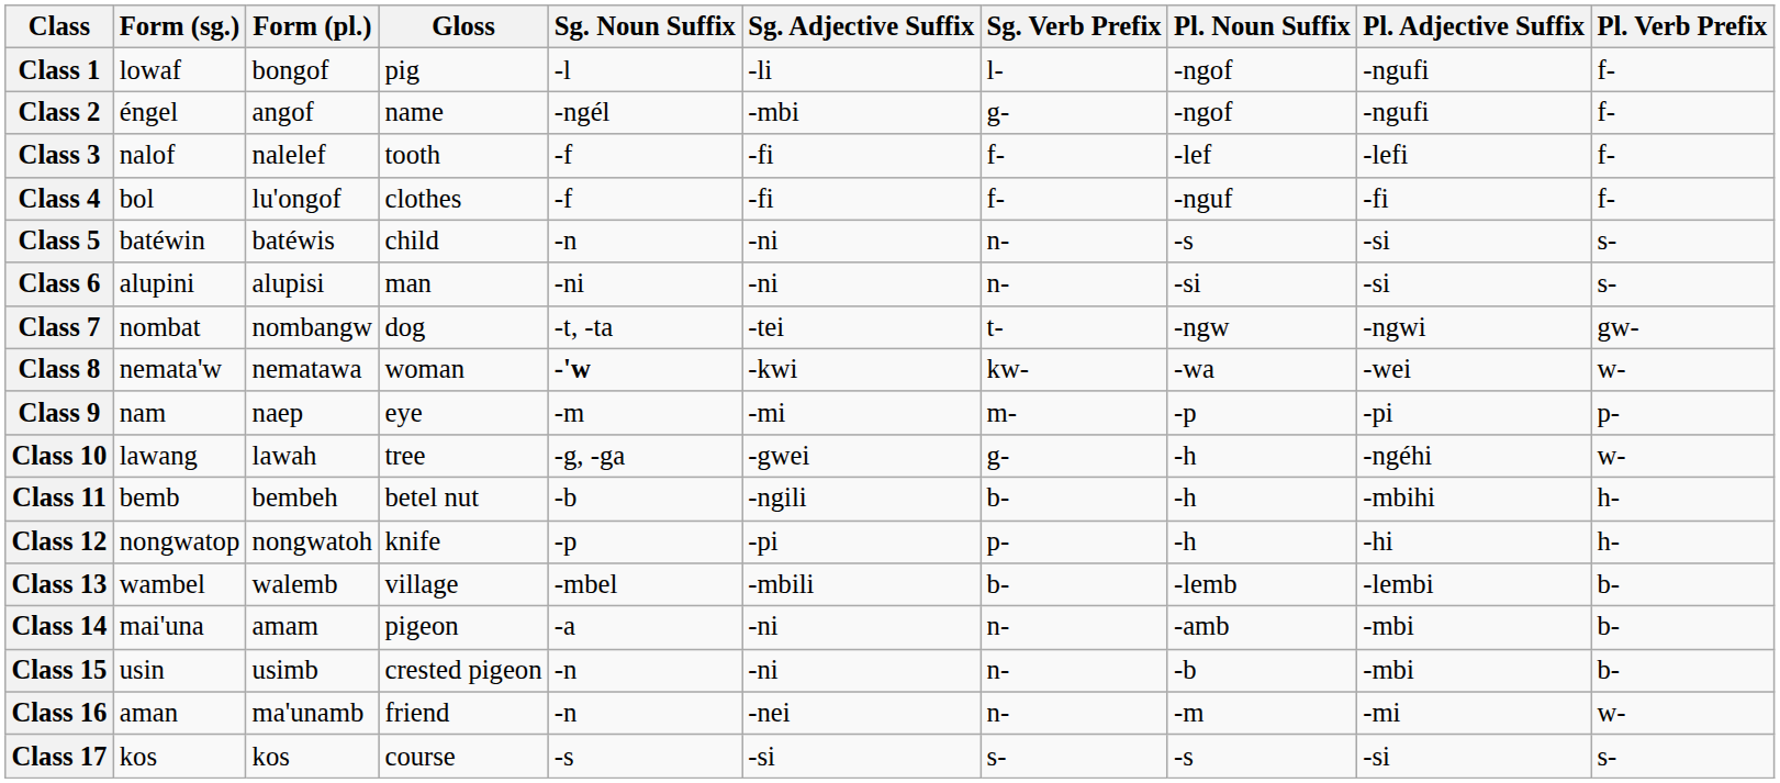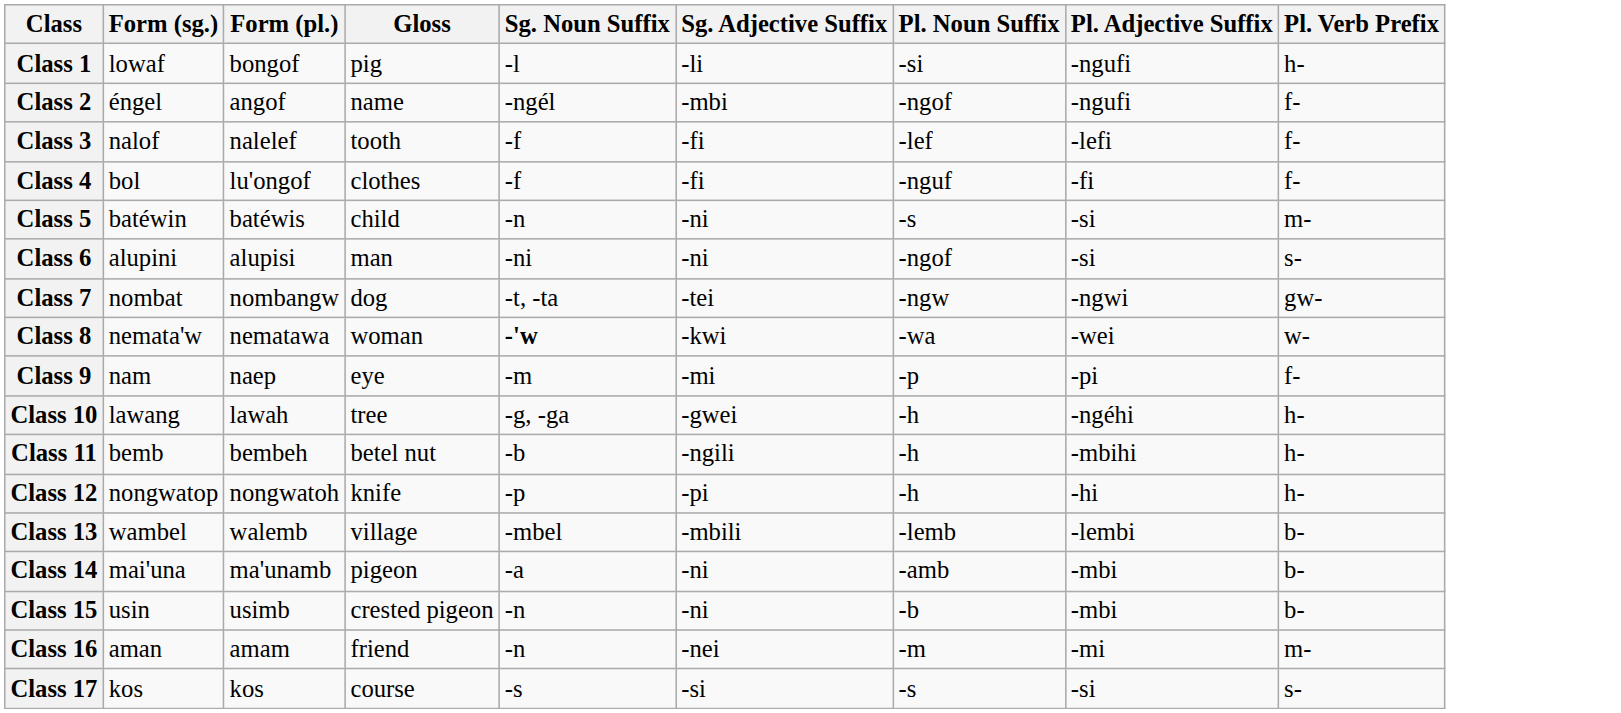 <table class=wikitable>
 <tr>
 <th>Class</th>
 <th>Form (sg.)</th>
 <th>Form (pl.)</th>
 <th>Gloss</th>
 <th>Sg. Noun Suffix</th>
 <th>Sg. Adjective Suffix</th>
-<th>Sg. Verb Prefix</th>
 <th>Pl. Noun Suffix</th>
 <th>Pl. Adjective Suffix</th>
 <th>Pl. Verb Prefix</th>
 </tr>
 <tr>
 <th>Class 1</th>
 <td>lowaf</td>
 <td>bongof</td>
 <td>pig</td>
 <td>-l</td>
 <td>-li</td>
-<td>l-</td>
-<td>-ngof</td>
+<td>-si</td>
 <td>-ngufi</td>
-<td>f-</td>
+<td>h-</td>
 </tr>
 <tr>
 <th>Class 2</th>
 <td>éngel</td>
 <td>angof</td>
 <td>name</td>
 <td>-ngél</td>
 <td>-mbi</td>
-<td>g-</td>
 <td>-ngof</td>
 <td>-ngufi</td>
 <td>f-</td>
 </tr>
 <tr>
 <th>Class 3</th>
 <td>nalof</td>
 <td>nalelef</td>
 <td>tooth</td>
 <td>-f</td>
 <td>-fi</td>
-<td>f-</td>
 <td>-lef</td>
 <td>-lefi</td>
 <td>f-</td>
 </tr>
 <tr>
 <th>Class 4</th>
 <td>bol</td>
 <td>lu'ongof</td>
 <td>clothes</td>
 <td>-f</td>
 <td>-fi</td>
-<td>f-</td>
 <td>-nguf</td>
 <td>-fi</td>
 <td>f-</td>
 </tr>
 <tr>
 <th>Class 5</th>
 <td>batéwin</td>
 <td>batéwis</td>
 <td>child</td>
 <td>-n</td>
 <td>-ni</td>
-<td>n-</td>
 <td>-s</td>
 <td>-si</td>
-<td>s-</td>
+<td>m-</td>
 </tr>
 <tr>
 <th>Class 6</th>
 <td>alupini</td>
 <td>alupisi</td>
 <td>man</td>
 <td>-ni</td>
 <td>-ni</td>
-<td>n-</td>
-<td>-si</td>
+<td>-ngof</td>
 <td>-si</td>
 <td>s-</td>
 </tr>
 <tr>
 <th>Class 7</th>
 <td>nombat</td>
 <td>nombangw</td>
 <td>dog</td>
 <td>-t, -ta</td>
 <td>-tei</td>
-<td>t-</td>
 <td>-ngw</td>
 <td>-ngwi</td>
 <td>gw-</td>
 </tr>
 <tr>
 <th>Class 8</th>
 <td>nemata'w</td>
 <td>nematawa</td>
 <td>woman</td>
 <td><strong>-'w</strong></td>
 <td>-kwi</td>
-<td>kw-</td>
 <td>-wa</td>
 <td>-wei</td>
 <td>w-</td>
 </tr>
 <tr>
 <th>Class 9</th>
 <td>nam</td>
 <td>naep</td>
 <td>eye</td>
 <td>-m</td>
 <td>-mi</td>
-<td>m-</td>
 <td>-p</td>
 <td>-pi</td>
-<td>p-</td>
+<td>f-</td>
 </tr>
 <tr>
 <th>Class 10</th>
 <td>lawang</td>
 <td>lawah</td>
 <td>tree</td>
 <td>-g, -ga</td>
 <td>-gwei</td>
-<td>g-</td>
 <td>-h</td>
 <td>-ngéhi</td>
-<td>w-</td>
+<td>h-</td>
 </tr>
 <tr>
 <th>Class 11</th>
 <td>bemb</td>
 <td>bembeh</td>
 <td>betel nut</td>
 <td>-b</td>
 <td>-ngili</td>
-<td>b-</td>
 <td>-h</td>
 <td>-mbihi</td>
 <td>h-</td>
 </tr>
 <tr>
 <th>Class 12</th>
 <td>nongwatop</td>
 <td>nongwatoh</td>
 <td>knife</td>
 <td>-p</td>
 <td>-pi</td>
-<td>p-</td>
 <td>-h</td>
 <td>-hi</td>
 <td>h-</td>
 </tr>
 <tr>
 <th>Class 13</th>
 <td>wambel</td>
 <td>walemb</td>
 <td>village</td>
 <td>-mbel</td>
 <td>-mbili</td>
-<td>b-</td>
 <td>-lemb</td>
 <td>-lembi</td>
 <td>b-</td>
 </tr>
 <tr>
 <th>Class 14</th>
 <td>mai'una</td>
-<td>amam</td>
+<td>ma'unamb</td>
 <td>pigeon</td>
 <td>-a</td>
 <td>-ni</td>
-<td>n-</td>
 <td>-amb</td>
 <td>-mbi</td>
 <td>b-</td>
 </tr>
 <tr>
 <th>Class 15</th>
 <td>usin</td>
 <td>usimb</td>
 <td>crested pigeon</td>
 <td>-n</td>
 <td>-ni</td>
-<td>n-</td>
 <td>-b</td>
 <td>-mbi</td>
 <td>b-</td>
 </tr>
 <tr>
 <th>Class 16</th>
 <td>aman</td>
-<td>ma'unamb</td>
+<td>amam</td>
 <td>friend</td>
 <td>-n</td>
 <td>-nei</td>
-<td>n-</td>
 <td>-m</td>
 <td>-mi</td>
-<td>w-</td>
+<td>m-</td>
 </tr>
 <tr>
 <th>Class 17</th>
 <td>kos</td>
 <td>kos</td>
 <td>course</td>
 <td>-s</td>
 <td>-si</td>
-<td>s-</td>
 <td>-s</td>
 <td>-si</td>
 <td>s-</td>
 </tr>
 </table>
